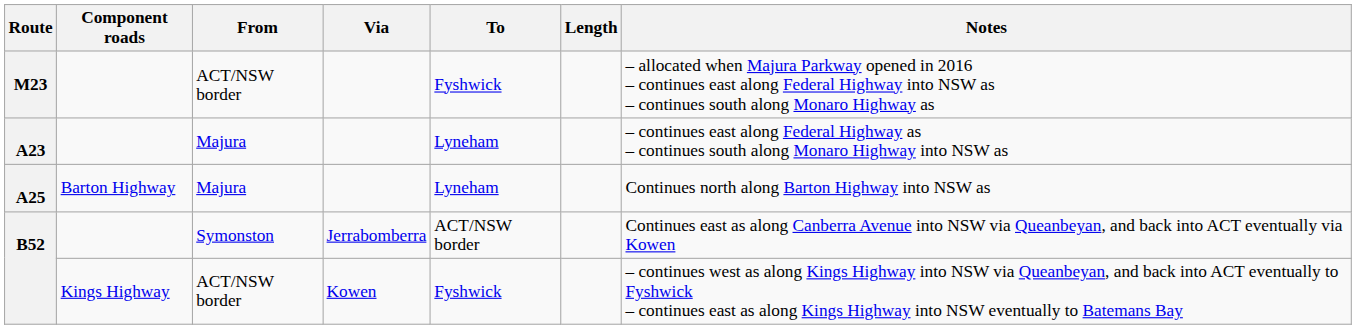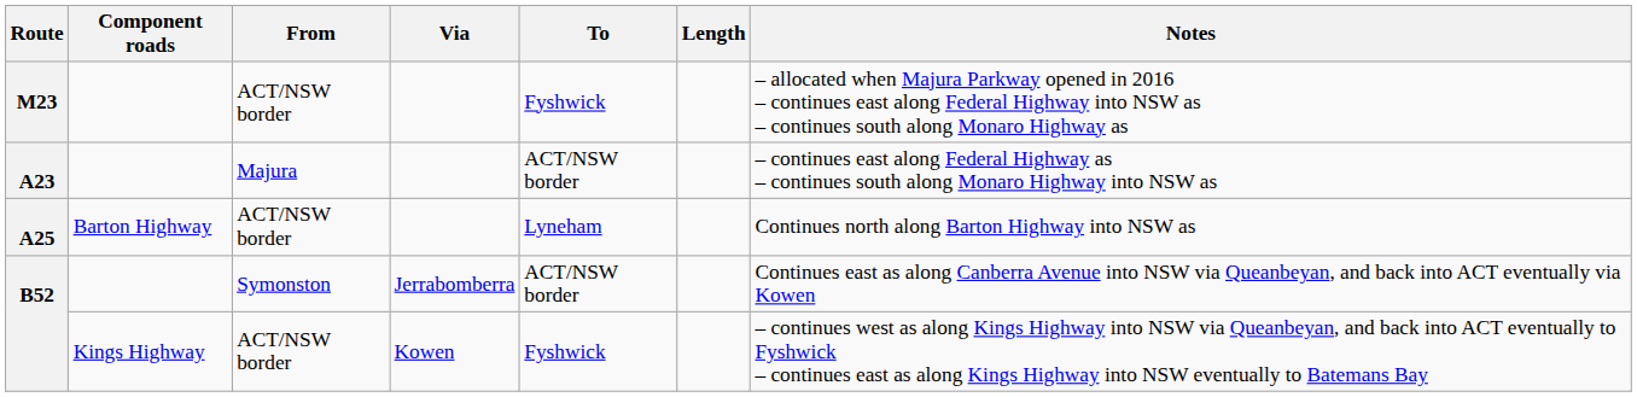 <table class="wikitable sortable">
 <tr>
 <th scope="col">Route</th>
 <th scope="col">Component roads</th>
 <th scope="col">From</th>
 <th scope="col">Via</th>
 <th scope="col">To</th>
 <th scope="col">Length</th>
 <th scope="col">Notes</th>
 </tr>
 <tr>
 <th style="vertical-align:top; white-space:nowrap;"><br>M23</th>
 <td></td>
 <td>ACT/NSW border</td>
 <td></td>
 <td><a href='#'>Fyshwick</a></td>
 <td></td>
 <td>– allocated when <a href='#'>Majura Parkway</a> opened in 2016<br>– continues east along <a href='#'>Federal Highway</a> into NSW as <br>– continues south along <a href='#'>Monaro Highway</a> as </td>
 </tr>
 <tr>
 <th style="vertical-align:top; white-space:nowrap;"><br>A23</th>
 <td></td>
 <td><a href='#'>Majura</a></td>
 <td></td>
-<td><a href='#'>Lyneham</a></td>
+<td>ACT/NSW border</td>
 <td></td>
 <td>– continues east along <a href='#'>Federal Highway</a> as <br>– continues south along <a href='#'>Monaro Highway</a> into NSW as </td>
 </tr>
 <tr>
 <th style="vertical-align:top; white-space:nowrap;"><br>A25</th>
 <td><a href='#'>Barton Highway</a></td>
-<td><a href='#'>Majura</a></td>
+<td>ACT/NSW border</td>
 <td></td>
 <td><a href='#'>Lyneham</a></td>
 <td></td>
 <td>Continues north along <a href='#'>Barton Highway</a> into NSW as </td>
 </tr>
 <tr>
 <th rowspan="2" style="vertical-align:top; white-space:nowrap;"><br>B52</th>
 <td></td>
 <td><a href='#'>Symonston</a></td>
 <td><a href='#'>Jerrabomberra</a></td>
 <td>ACT/NSW border</td>
 <td></td>
 <td>Continues east as  along <a href='#'>Canberra Avenue</a> into NSW via <a href='#'>Queanbeyan</a>, and back into ACT eventually via <a href='#'>Kowen</a></td>
 </tr>
 <tr>
 <td><a href='#'>Kings Highway</a></td>
 <td>ACT/NSW border</td>
 <td><a href='#'>Kowen</a></td>
 <td><a href='#'>Fyshwick</a></td>
 <td></td>
 <td>– continues west as  along <a href='#'>Kings Highway</a> into NSW via <a href='#'>Queanbeyan</a>, and back into ACT eventually to <a href='#'>Fyshwick</a><br>– continues east as  along <a href='#'>Kings Highway</a> into NSW eventually to <a href='#'>Batemans Bay</a></td>
 </tr>
 </table>
